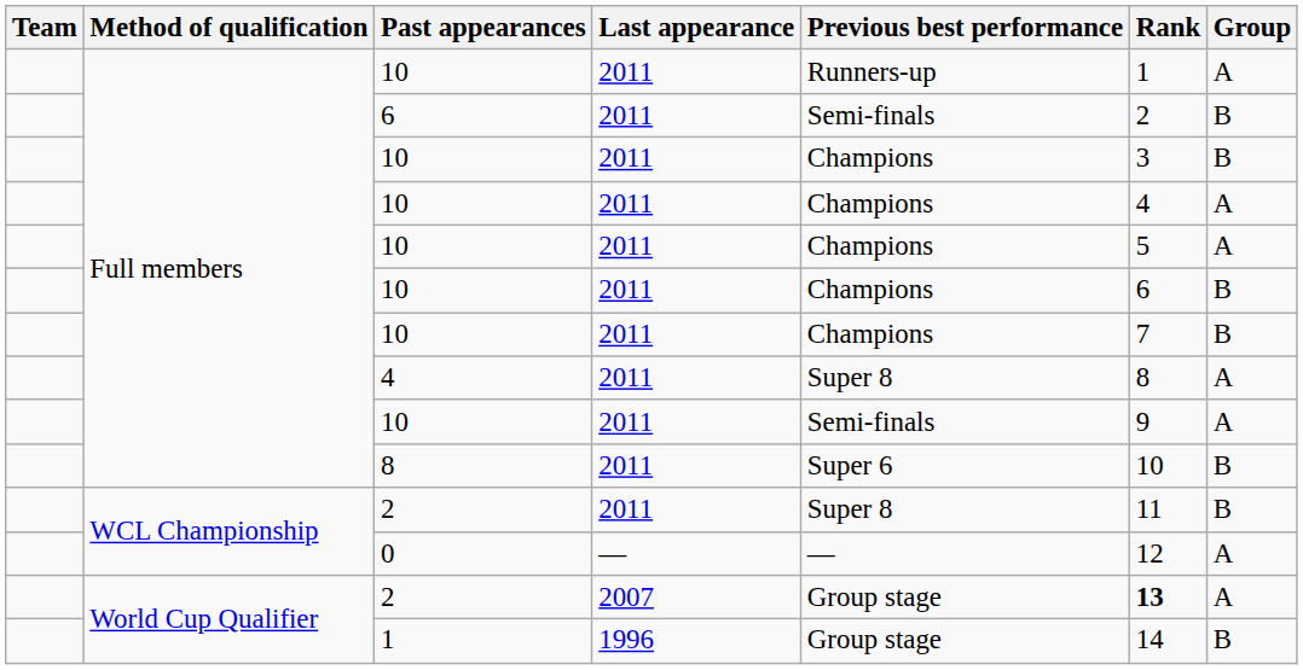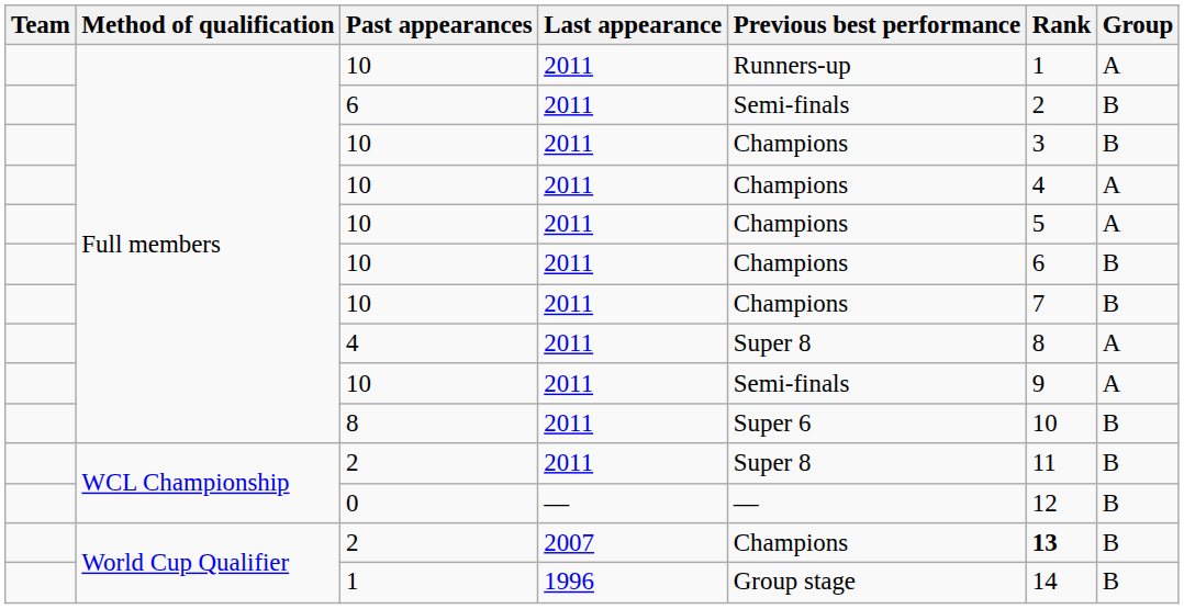 <table class="wikitable">
 <tr>
 <th>Team</th>
 <th>Method of qualification</th>
 <th>Past appearances</th>
 <th>Last appearance</th>
 <th>Previous best performance</th>
 <th>Rank</th>
 <th>Group</th>
 </tr>
 <tr>
 <td></td>
 <td rowspan=10>Full members</td>
 <td>10</td>
 <td><a href='#'>2011</a></td>
 <td>Runners-up </td>
 <td>1</td>
 <td>A</td>
 </tr>
 <tr>
 <td></td>
 <td>6</td>
 <td><a href='#'>2011</a></td>
 <td>Semi-finals </td>
 <td>2</td>
 <td>B</td>
 </tr>
 <tr>
 <td></td>
 <td>10</td>
 <td><a href='#'>2011</a></td>
 <td>Champions </td>
 <td>3</td>
 <td>B</td>
 </tr>
 <tr>
 <td></td>
 <td>10</td>
 <td><a href='#'>2011</a></td>
 <td>Champions </td>
 <td>4</td>
 <td>A</td>
 </tr>
 <tr>
 <td></td>
 <td>10</td>
 <td><a href='#'>2011</a></td>
 <td>Champions </td>
 <td>5</td>
 <td>A</td>
 </tr>
 <tr>
 <td></td>
 <td>10</td>
 <td><a href='#'>2011</a></td>
 <td>Champions </td>
 <td>6</td>
 <td>B</td>
 </tr>
 <tr>
 <td></td>
 <td>10</td>
 <td><a href='#'>2011</a></td>
 <td>Champions </td>
 <td>7</td>
 <td>B</td>
 </tr>
 <tr>
 <td></td>
 <td>4</td>
 <td><a href='#'>2011</a></td>
 <td>Super 8 </td>
 <td>8</td>
 <td>A</td>
 </tr>
 <tr>
 <td></td>
 <td>10</td>
 <td><a href='#'>2011</a></td>
 <td>Semi-finals </td>
 <td>9</td>
 <td>A</td>
 </tr>
 <tr>
 <td></td>
 <td>8</td>
 <td><a href='#'>2011</a></td>
 <td>Super 6 </td>
 <td>10</td>
 <td>B</td>
 </tr>
 <tr>
 <td></td>
 <td rowspan=2><a href='#'>WCL Championship</a></td>
 <td>2</td>
 <td><a href='#'>2011</a></td>
 <td>Super 8 </td>
 <td>11</td>
 <td>B</td>
 </tr>
 <tr>
 <td></td>
 <td>0</td>
 <td>—</td>
 <td>—</td>
 <td>12</td>
-<td>A</td>
+<td>B</td>
 </tr>
 <tr>
 <td></td>
 <td rowspan=2><a href='#'>World Cup Qualifier</a></td>
 <td>2</td>
 <td><a href='#'>2007</a></td>
-<td>Group stage </td>
+<td>Champions </td>
 <td><strong>13</strong></td>
-<td>A</td>
+<td>B</td>
 </tr>
 <tr>
 <td></td>
 <td>1</td>
 <td><a href='#'>1996</a></td>
 <td>Group stage </td>
 <td>14</td>
 <td>B</td>
 </tr>
 </table>
